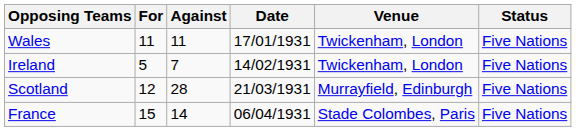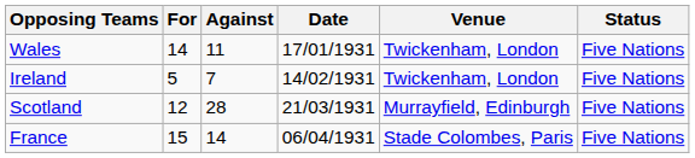 <table class="wikitable">
 <tr>
 <th>Opposing Teams</th>
 <th>For</th>
 <th>Against</th>
 <th>Date</th>
 <th>Venue</th>
 <th>Status</th>
 </tr>
 <tr>
 <td><a href='#'>Wales</a></td>
-<td>11</td>
+<td>14</td>
 <td>11</td>
 <td>17/01/1931</td>
 <td><a href='#'>Twickenham</a>, <a href='#'>London</a></td>
 <td><a href='#'>Five Nations</a></td>
 </tr>
 <tr>
 <td><a href='#'>Ireland</a></td>
 <td>5</td>
 <td>7</td>
 <td>14/02/1931</td>
 <td><a href='#'>Twickenham</a>, <a href='#'>London</a></td>
 <td><a href='#'>Five Nations</a></td>
 </tr>
 <tr>
 <td><a href='#'>Scotland</a></td>
 <td>12</td>
 <td>28</td>
 <td>21/03/1931</td>
 <td><a href='#'>Murrayfield</a>, <a href='#'>Edinburgh</a></td>
 <td><a href='#'>Five Nations</a></td>
 </tr>
 <tr>
 <td><a href='#'>France</a></td>
 <td>15</td>
 <td>14</td>
 <td>06/04/1931</td>
 <td><a href='#'>Stade Colombes</a>, <a href='#'>Paris</a></td>
 <td><a href='#'>Five Nations</a></td>
 </tr>
 </table>
